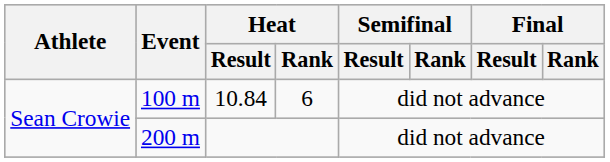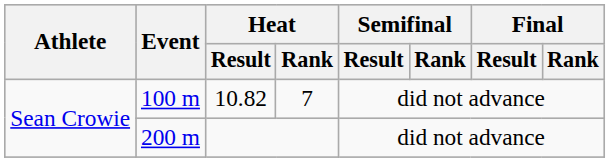 <table class="wikitable" style="font-size:90%">
 <tr>
 <th rowspan=2>Athlete</th>
 <th rowspan=2>Event</th>
 <th colspan=2>Heat</th>
 <th colspan=2>Semifinal</th>
 <th colspan=2>Final</th>
 </tr>
 <tr style="font-size:95%">
 <th>Result</th>
 <th>Rank</th>
 <th>Result</th>
 <th>Rank</th>
 <th>Result</th>
 <th>Rank</th>
 </tr>
 <tr align=center>
 <td align=left rowspan=2><a href='#'>Sean Crowie</a></td>
 <td align=left><a href='#'>100 m</a></td>
-<td>10.84</td>
-<td>6</td>
+<td>10.82</td>
+<td>7</td>
 <td colspan=4>did not advance</td>
 </tr>
 <tr align=center>
 <td align=left><a href='#'>200 m</a></td>
 <td colspan=2></td>
 <td colspan=4>did not advance</td>
 </tr>
 </table>
